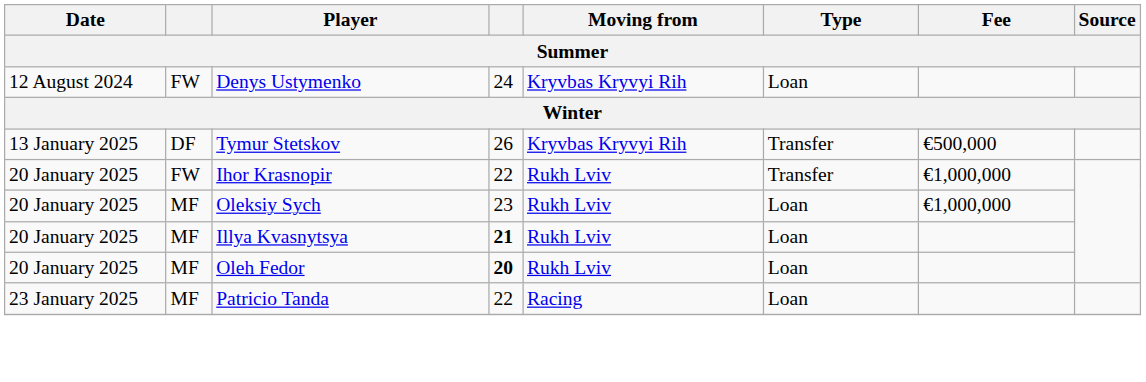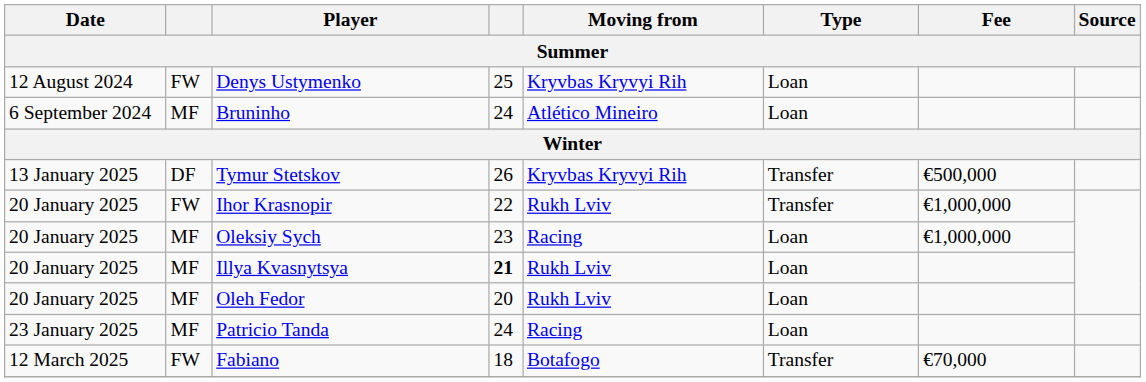 <table class="wikitable sortable">
 <tr>
 <th style="width:125px;">Date</th>
 <th style="width:30px;"></th>
 <th style="width:220px;">Player</th>
 <th style="width:20px;"></th>
 <th style="width:190px;">Moving from</th>
 <th style="width:120px;" class="unsortable">Type</th>
 <th style="width:120px;" class="unsortable">Fee</th>
 <th style="width:20px;">Source</th>
 </tr>
 <tr>
 <th colspan=8>Summer</th>
 </tr>
 <tr>
 <td>12 August 2024</td>
 <td>FW</td>
 <td> <a href='#'>Denys Ustymenko</a></td>
+<td>25</td>
+<td> <a href='#'>Kryvbas Kryvyi Rih</a></td>
+<td>Loan</td>
+<td></td>
+<td></td>
+</tr>
+<tr>
+<td>6 September 2024</td>
+<td>MF</td>
+<td> <a href='#'>Bruninho</a></td>
 <td>24</td>
-<td> <a href='#'>Kryvbas Kryvyi Rih</a></td>
+<td> <a href='#'>Atlético Mineiro</a></td>
 <td>Loan</td>
 <td></td>
 <td></td>
 </tr>
 <tr>
 <th colspan=8>Winter</th>
 </tr>
 <tr>
 <td>13 January 2025</td>
 <td>DF</td>
 <td> <a href='#'>Tymur Stetskov</a></td>
 <td>26</td>
 <td> <a href='#'>Kryvbas Kryvyi Rih</a></td>
 <td>Transfer</td>
 <td>€500,000</td>
 <td></td>
 </tr>
 <tr>
 <td>20 January 2025</td>
 <td>FW</td>
 <td> <a href='#'>Ihor Krasnopir</a></td>
 <td>22</td>
 <td> <a href='#'>Rukh Lviv</a></td>
 <td>Transfer</td>
 <td>€1,000,000</td>
 <td rowspan=4></td>
 </tr>
 <tr>
 <td>20 January 2025</td>
 <td>MF</td>
 <td> <a href='#'>Oleksiy Sych</a></td>
 <td>23</td>
-<td> <a href='#'>Rukh Lviv</a></td>
+<td> <a href='#'>Racing</a></td>
 <td>Loan</td>
 <td>€1,000,000</td>
 </tr>
 <tr>
 <td>20 January 2025</td>
 <td>MF</td>
 <td> <a href='#'>Illya Kvasnytsya</a></td>
 <td><strong>21</strong></td>
 <td> <a href='#'>Rukh Lviv</a></td>
 <td>Loan</td>
 <td></td>
 </tr>
 <tr>
 <td>20 January 2025</td>
 <td>MF</td>
 <td> <a href='#'>Oleh Fedor</a></td>
-<td><strong>20</strong></td>
+<td>20</td>
 <td> <a href='#'>Rukh Lviv</a></td>
 <td>Loan</td>
 <td></td>
 </tr>
 <tr>
 <td>23 January 2025</td>
 <td>MF</td>
 <td> <a href='#'>Patricio Tanda</a></td>
-<td>22</td>
+<td>24</td>
 <td> <a href='#'>Racing</a></td>
 <td>Loan</td>
 <td></td>
 <td></td>
 </tr>
 <tr>
+<td>12 March 2025</td>
+<td>FW</td>
+<td> <a href='#'>Fabiano</a></td>
+<td>18</td>
+<td> <a href='#'>Botafogo</a></td>
+<td>Transfer</td>
+<td>€70,000</td>
+<td></td>
+</tr>
+<tr>
 </tr>
 </table>
